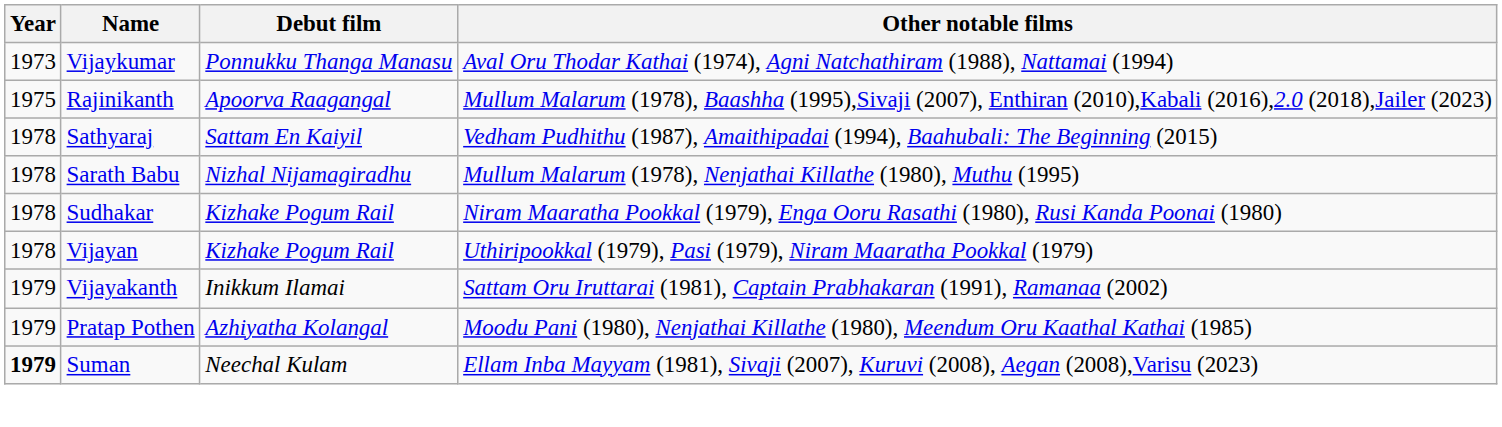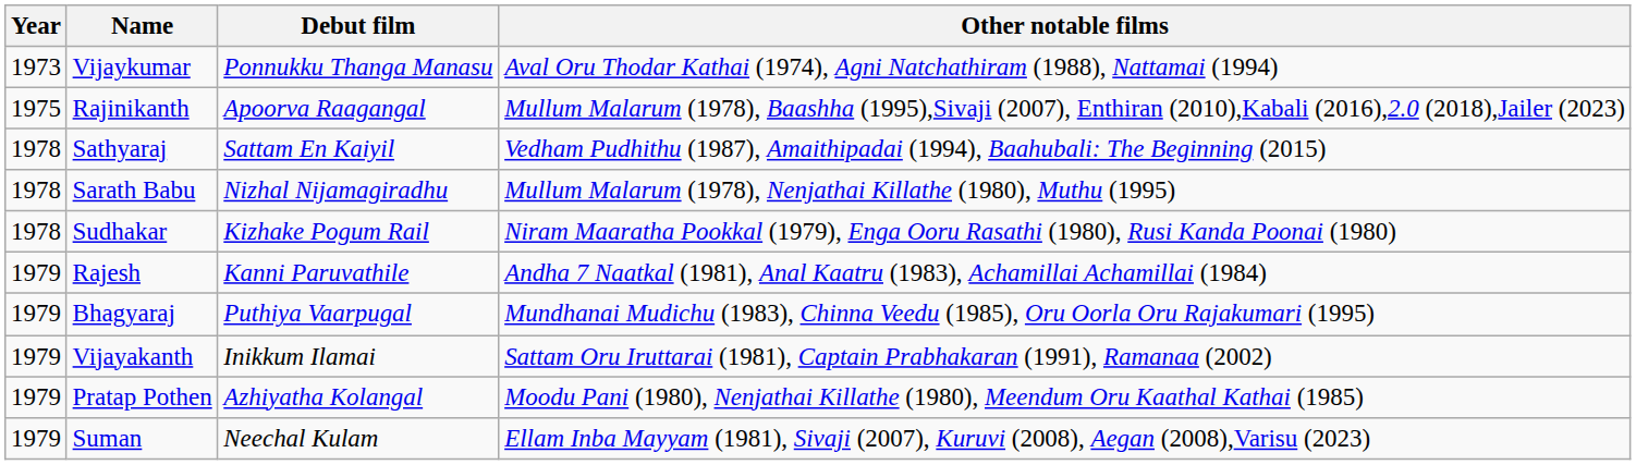 <table class="wikitable sortable" style="font-size:95%;">
 <tr>
 <th>Year</th>
 <th>Name</th>
 <th>Debut film</th>
 <th class=unsortable>Other notable films</th>
 </tr>
 <tr>
 <td>1973</td>
 <td><a href='#'>Vijaykumar</a></td>
 <td><em><a href='#'>Ponnukku Thanga Manasu</a></em></td>
 <td><em><a href='#'>Aval Oru Thodar Kathai</a></em> (1974), <em><a href='#'>Agni Natchathiram</a></em> (1988), <em><a href='#'>Nattamai</a></em> (1994)</td>
 </tr>
 <tr>
 <td>1975</td>
 <td><a href='#'>Rajinikanth</a></td>
 <td><em><a href='#'>Apoorva Raagangal</a></em></td>
 <td><em><a href='#'>Mullum Malarum</a></em> (1978), <em><a href='#'>Baashha</a></em> (1995),<a href='#'>Sivaji</a> (2007), <a href='#'>Enthiran</a> (2010),<a href='#'>Kabali</a> (2016),<em><a href='#'>2.0</a></em> (2018),<a href='#'>Jailer</a> (2023)</td>
 </tr>
 <tr>
 <td>1978</td>
 <td><a href='#'>Sathyaraj</a></td>
 <td><em><a href='#'>Sattam En Kaiyil</a></em></td>
 <td><em><a href='#'>Vedham Pudhithu</a></em> (1987), <em><a href='#'>Amaithipadai</a></em> (1994), <em><a href='#'>Baahubali: The Beginning</a></em> (2015)</td>
 </tr>
 <tr>
 <td>1978</td>
 <td><a href='#'>Sarath Babu</a></td>
 <td><em><a href='#'>Nizhal Nijamagiradhu</a></em></td>
 <td><em><a href='#'>Mullum Malarum</a></em> (1978), <em><a href='#'>Nenjathai Killathe</a></em> (1980), <em><a href='#'>Muthu</a></em> (1995)</td>
 </tr>
 <tr>
 <td>1978</td>
 <td><a href='#'>Sudhakar</a></td>
 <td><em><a href='#'>Kizhake Pogum Rail</a></em></td>
 <td><em><a href='#'>Niram Maaratha Pookkal</a></em> (1979), <em><a href='#'>Enga Ooru Rasathi</a></em> (1980), <em><a href='#'>Rusi Kanda Poonai</a></em> (1980)</td>
 </tr>
 <tr>
-<td>1978</td>
-<td><a href='#'>Vijayan</a></td>
-<td><em><a href='#'>Kizhake Pogum Rail</a></em></td>
-<td><em><a href='#'>Uthiripookkal</a></em> (1979), <em><a href='#'>Pasi</a></em> (1979), <em><a href='#'>Niram Maaratha Pookkal</a></em> (1979)</td>
+<td>1979</td>
+<td><a href='#'>Rajesh</a></td>
+<td><em><a href='#'>Kanni Paruvathile</a></em></td>
+<td><em><a href='#'>Andha 7 Naatkal</a></em> (1981), <em><a href='#'>Anal Kaatru</a></em> (1983), <em><a href='#'>Achamillai Achamillai</a></em> (1984)</td>
+</tr>
+<tr>
+<td>1979</td>
+<td><a href='#'>Bhagyaraj</a></td>
+<td><em><a href='#'>Puthiya Vaarpugal</a></em></td>
+<td><em><a href='#'>Mundhanai Mudichu</a></em> (1983), <em><a href='#'>Chinna Veedu</a></em> (1985), <em><a href='#'>Oru Oorla Oru Rajakumari</a></em> (1995)</td>
 </tr>
 <tr>
 <td>1979</td>
 <td><a href='#'>Vijayakanth</a></td>
 <td><em>Inikkum Ilamai</em></td>
 <td><em><a href='#'>Sattam Oru Iruttarai</a></em> (1981), <em><a href='#'>Captain Prabhakaran</a></em> (1991), <em><a href='#'>Ramanaa</a></em> (2002)</td>
 </tr>
 <tr>
 <td>1979</td>
 <td><a href='#'>Pratap Pothen</a></td>
 <td><em><a href='#'>Azhiyatha Kolangal</a></em></td>
 <td><em><a href='#'>Moodu Pani</a></em> (1980), <em><a href='#'>Nenjathai Killathe</a></em> (1980), <em><a href='#'>Meendum Oru Kaathal Kathai</a></em> (1985)</td>
 </tr>
 <tr>
-<td><strong>1979</strong></td>
+<td>1979</td>
 <td><a href='#'>Suman</a></td>
 <td><em>Neechal Kulam</em></td>
 <td><em><a href='#'>Ellam Inba Mayyam</a></em> (1981), <em><a href='#'>Sivaji</a></em> (2007), <em><a href='#'>Kuruvi</a></em> (2008),  <em><a href='#'>Aegan</a></em> (2008),<a href='#'>Varisu</a> (2023)</td>
 </tr>
 </table>
